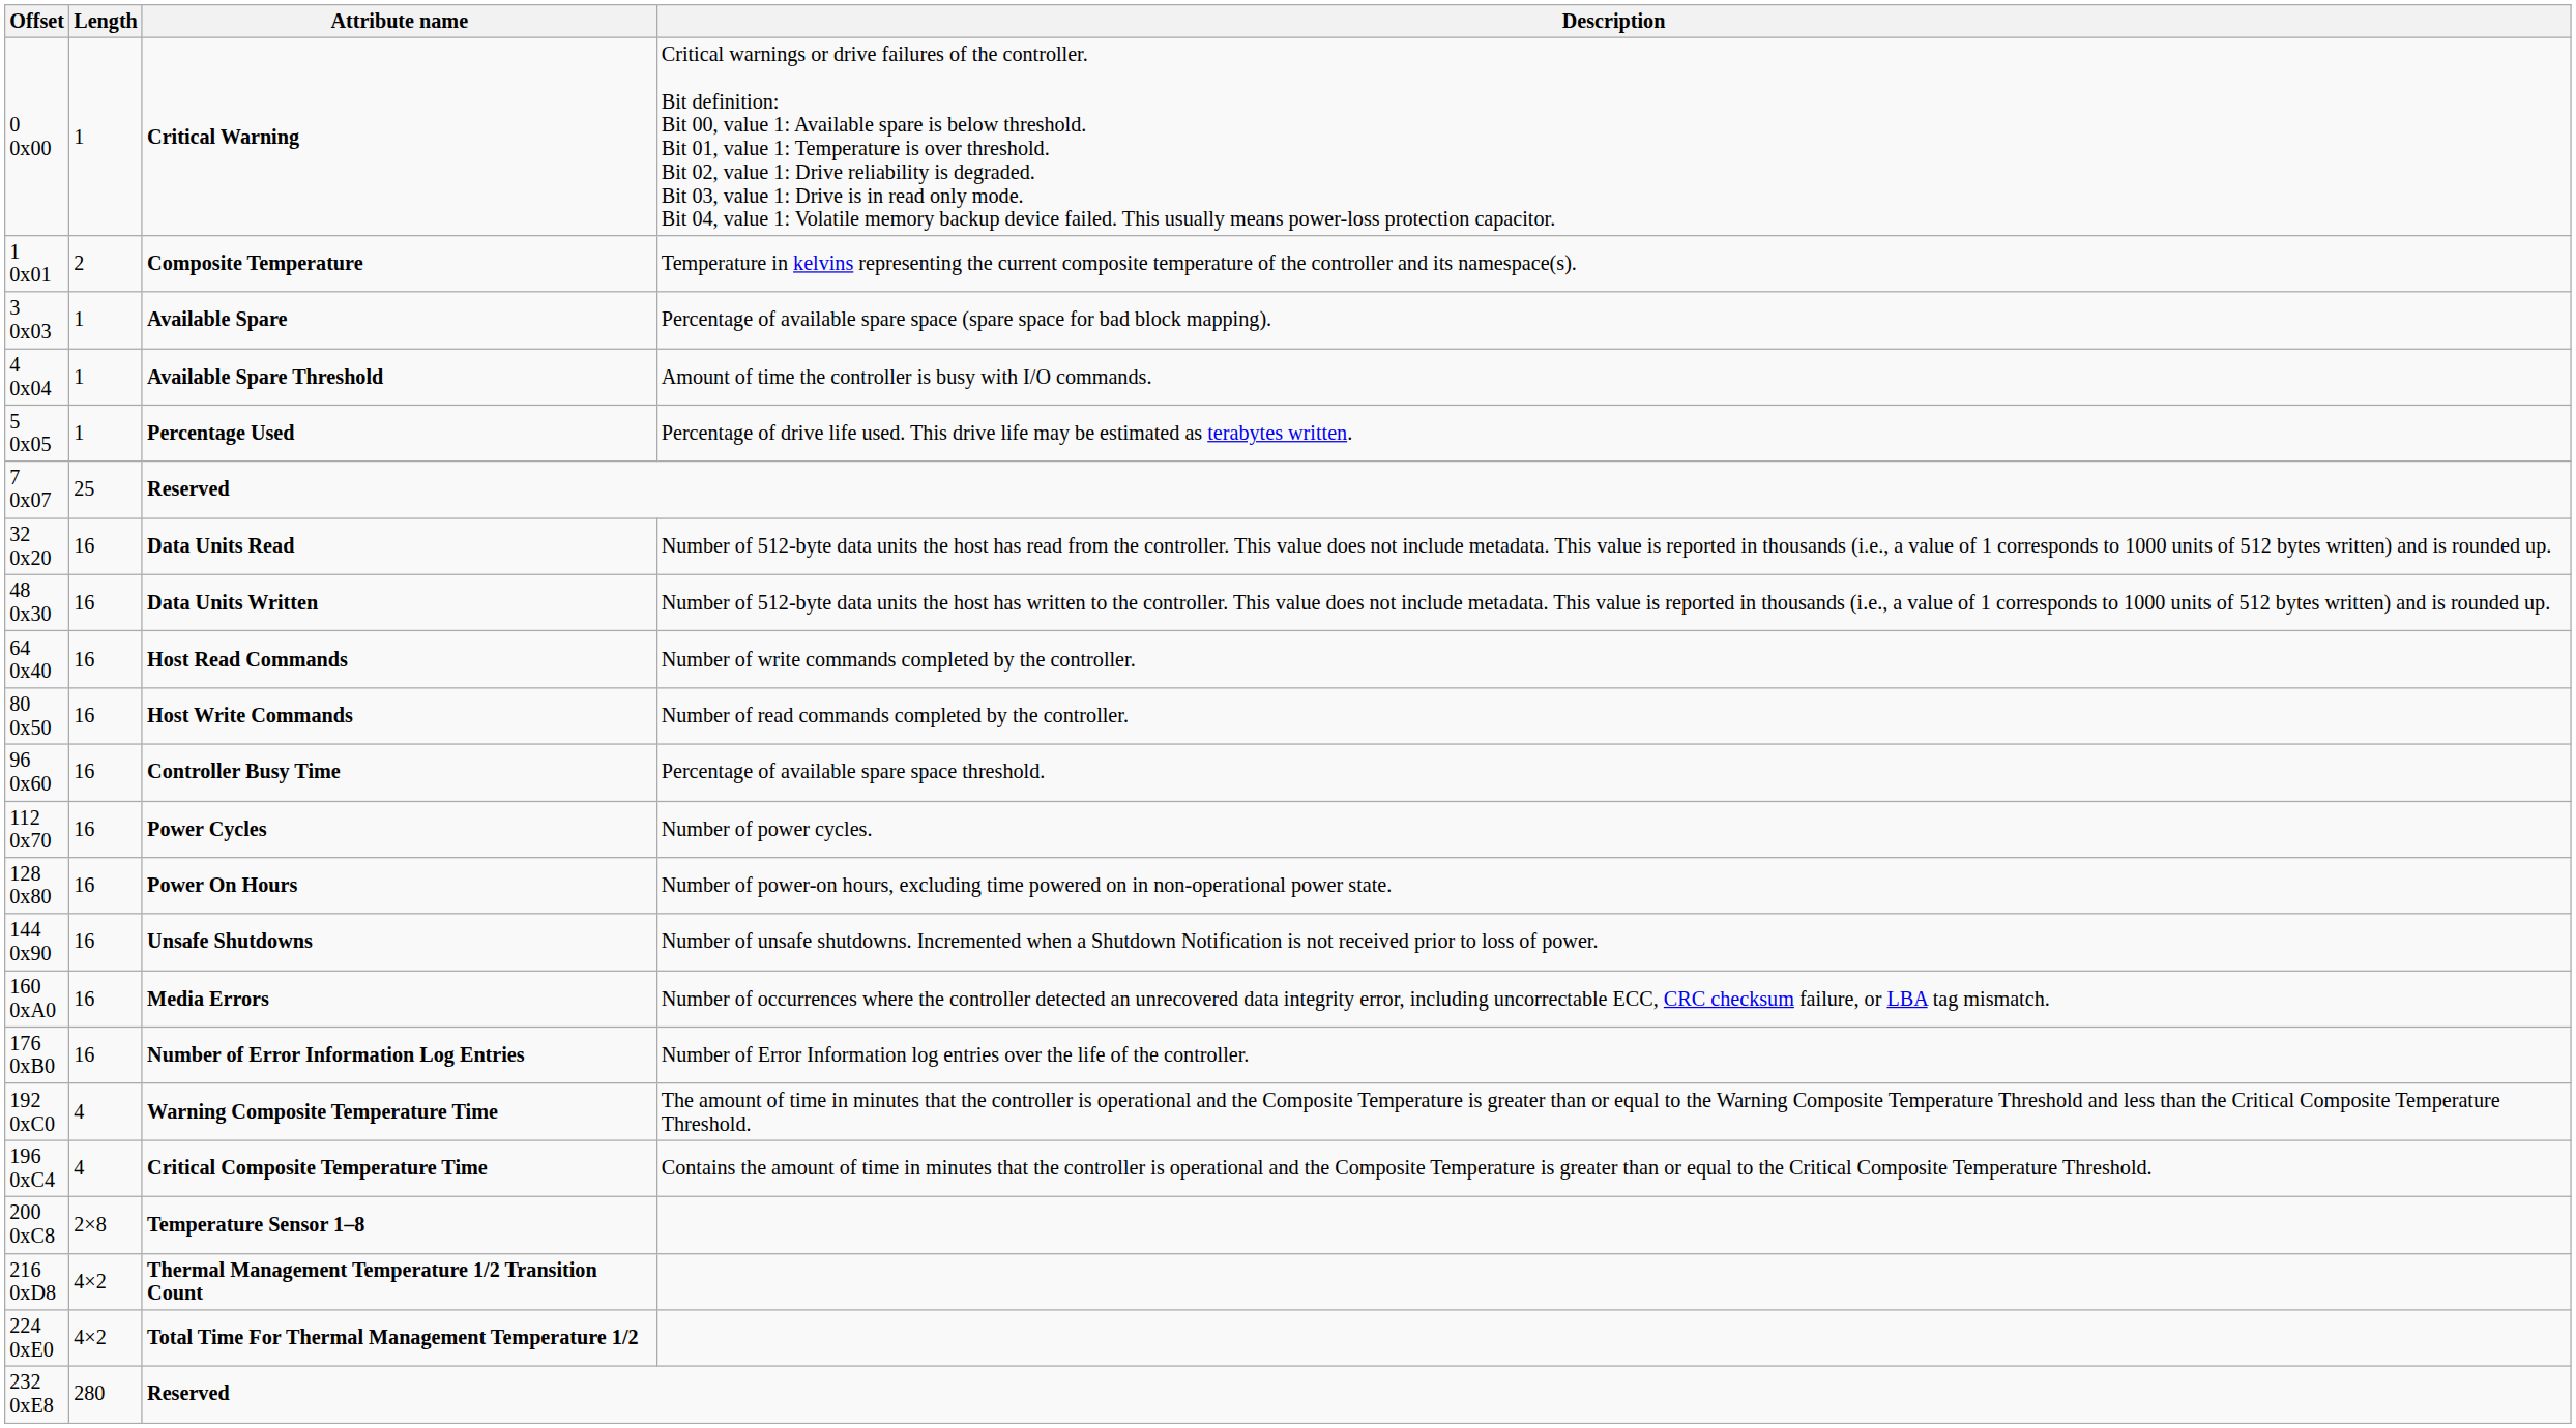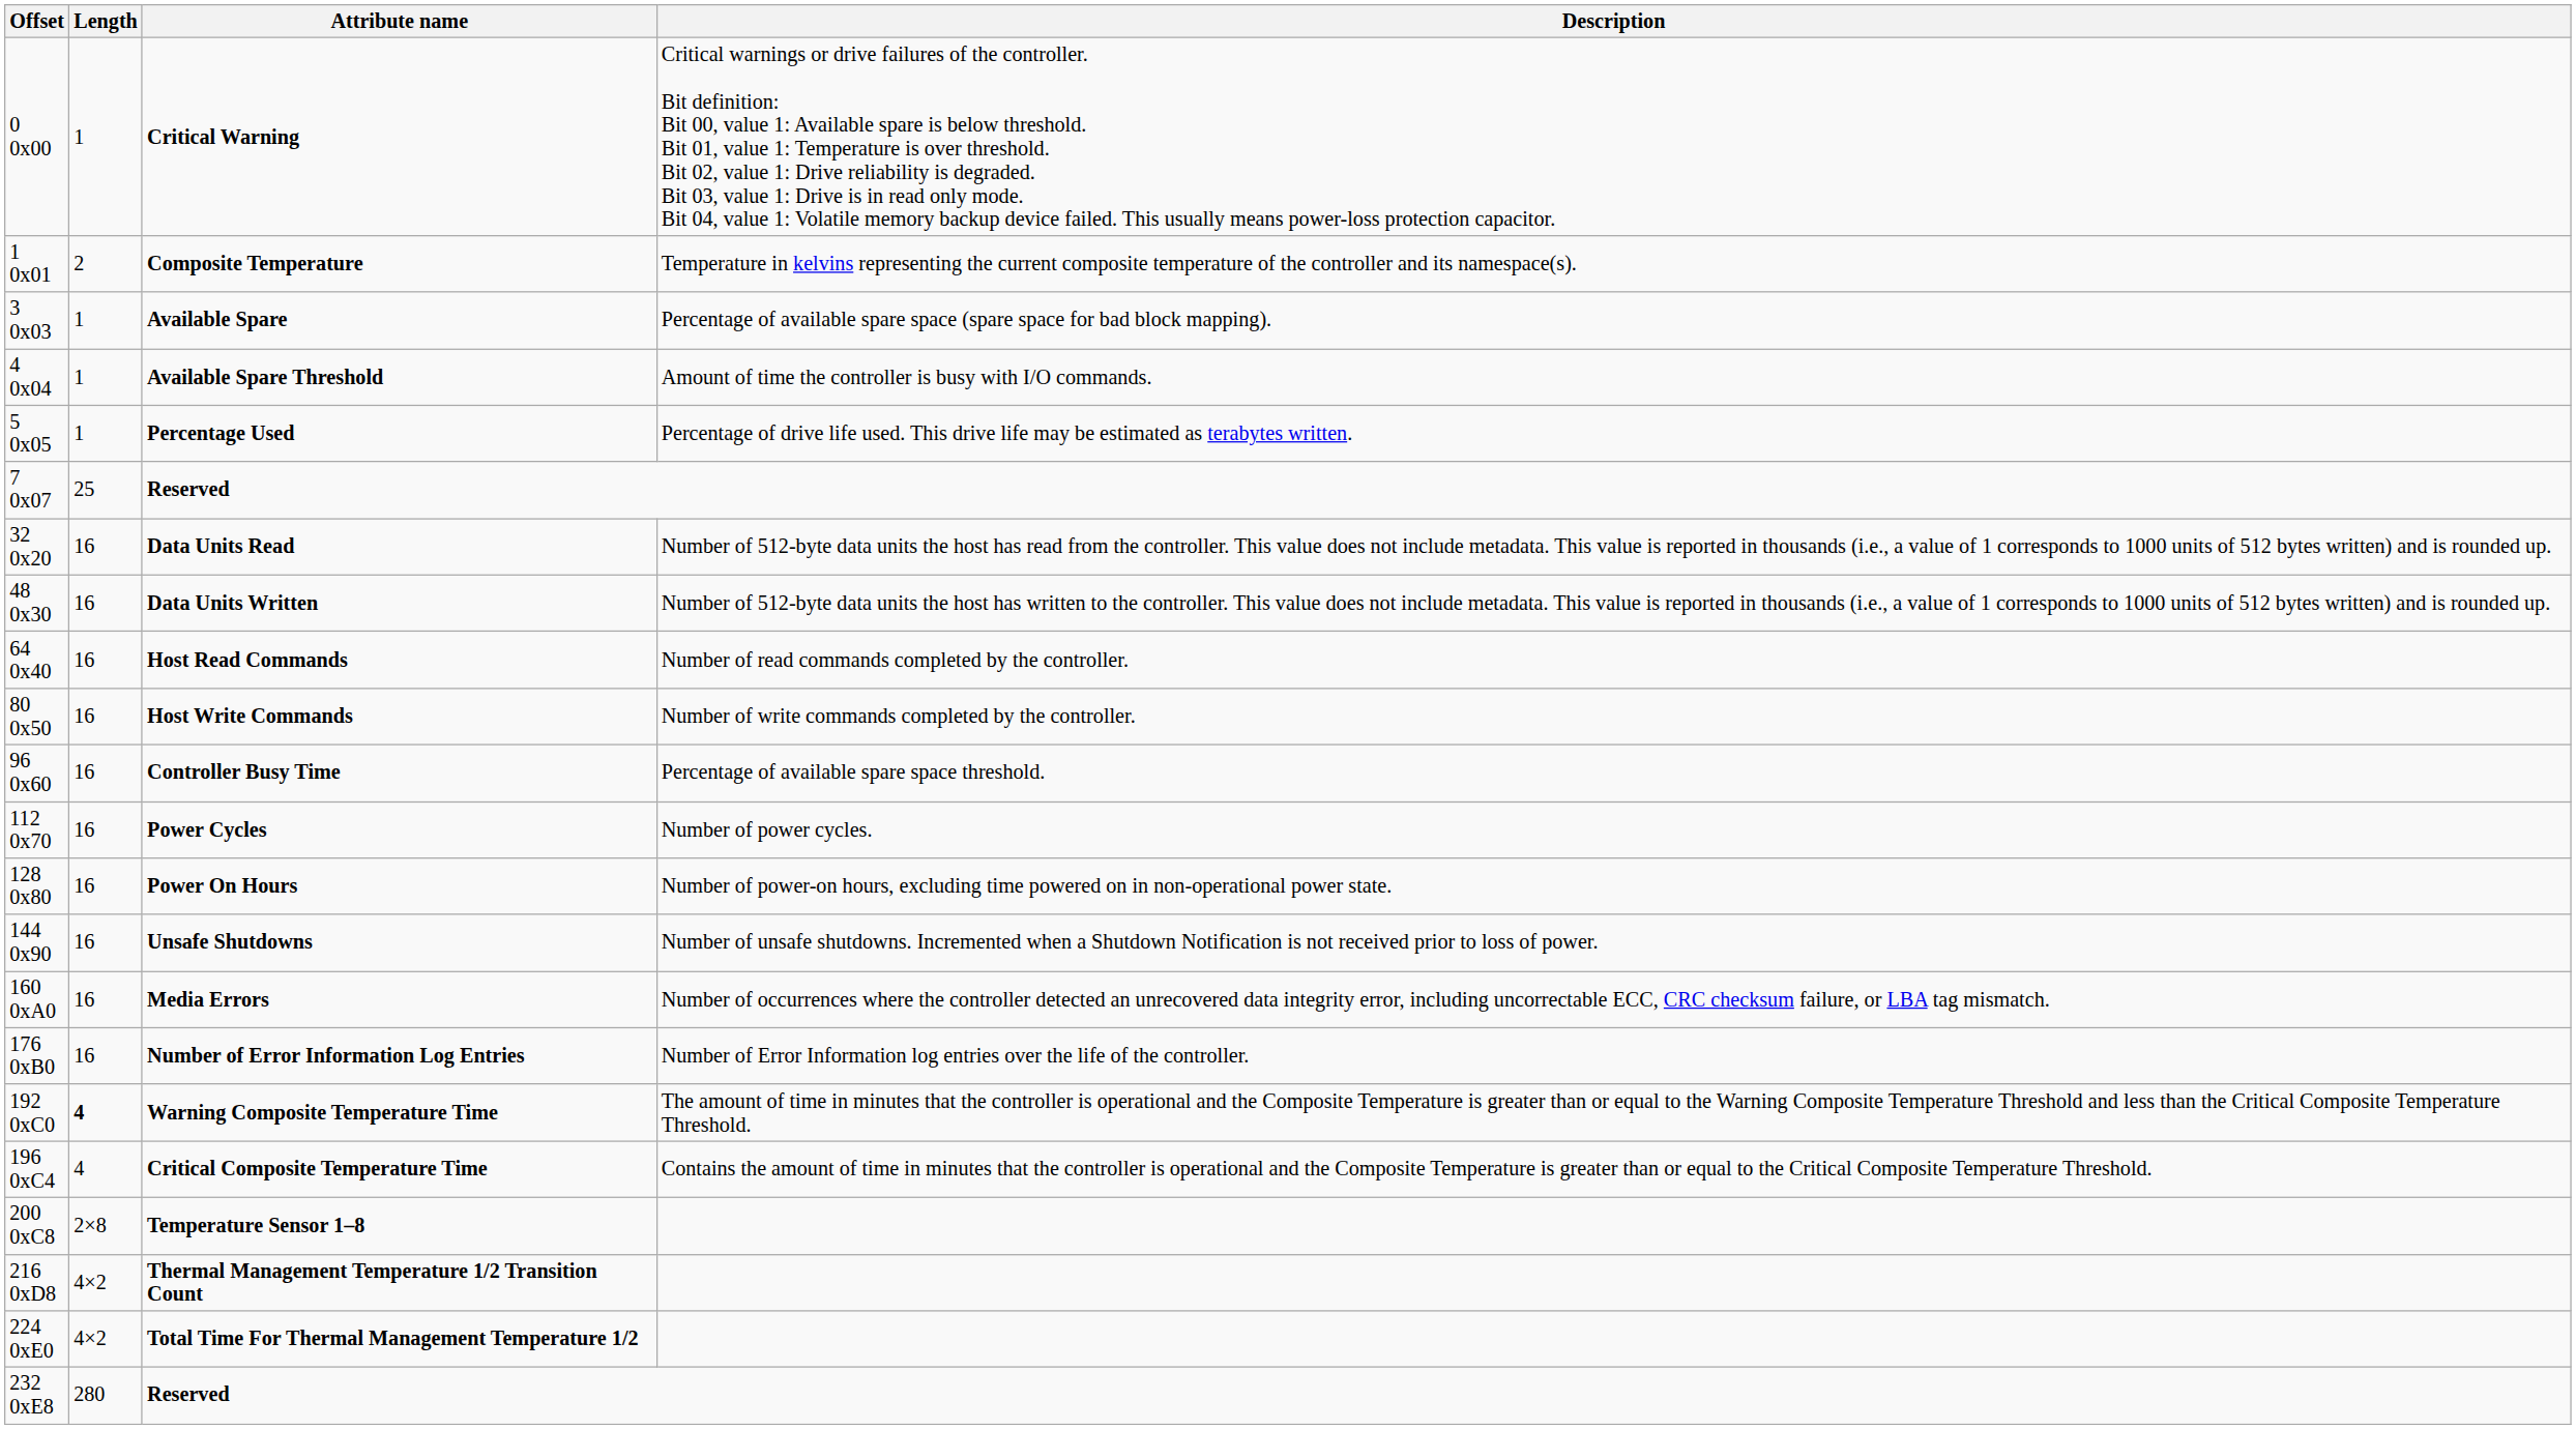 <table class="wikitable sortable">
 <tr>
 <th>Offset</th>
 <th>Length</th>
 <th>Attribute name</th>
 <th>Description</th>
 </tr>
 <tr>
 <td>0<br>0x00</td>
 <td>1</td>
 <td><strong>Critical Warning</strong></td>
 <td>Critical warnings or drive failures of the controller.<br><br>Bit definition:<br>Bit 00, value 1: Available spare is below threshold.<br>Bit 01, value 1: Temperature is over threshold.<br>Bit 02, value 1: Drive reliability is degraded.<br>Bit 03, value 1: Drive is in read only mode.<br>Bit 04, value 1: Volatile memory backup device failed. This usually means power-loss protection capacitor.</td>
 </tr>
 <tr>
 <td>1<br>0x01</td>
 <td>2</td>
 <td><strong>Composite Temperature</strong></td>
 <td>Temperature in <a href='#'>kelvins</a> representing the current composite temperature of the controller and its namespace(s).</td>
 </tr>
 <tr>
 <td>3<br>0x03</td>
 <td>1</td>
 <td><strong>Available Spare</strong></td>
 <td>Percentage of available spare space (spare space for bad block mapping).</td>
 </tr>
 <tr>
 <td>4<br>0x04</td>
 <td>1</td>
 <td><strong>Available Spare Threshold</strong></td>
 <td>Amount of time the controller is busy with I/O commands.</td>
 </tr>
 <tr>
 <td>5<br>0x05</td>
 <td>1</td>
 <td><strong>Percentage Used</strong></td>
 <td>Percentage of drive life used. This drive life may be estimated as <a href='#'>terabytes written</a>.</td>
 </tr>
 <tr>
 <td>7<br>0x07</td>
 <td>25</td>
 <td colspan="2"><strong>Reserved</strong></td>
 </tr>
 <tr>
 <td>32<br>0x20</td>
 <td>16</td>
 <td><strong>Data Units Read</strong></td>
 <td>Number of 512-byte data units the host has read from the controller. This value does not include metadata. This value is reported in thousands (i.e., a value of 1 corresponds to 1000 units of 512 bytes written) and is rounded up.</td>
 </tr>
 <tr>
 <td>48<br>0x30</td>
 <td>16</td>
 <td><strong>Data Units Written</strong></td>
 <td>Number of 512-byte data units the host has written to the controller. This value does not include metadata. This value is reported in thousands (i.e., a value of 1 corresponds to 1000 units of 512 bytes written) and is rounded up.</td>
 </tr>
 <tr>
 <td>64<br>0x40</td>
 <td>16</td>
 <td><strong>Host Read Commands</strong></td>
-<td>Number of write commands completed by the controller.</td>
+<td>Number of read commands completed by the controller.</td>
 </tr>
 <tr>
 <td>80<br>0x50</td>
 <td>16</td>
 <td><strong>Host Write Commands</strong></td>
-<td>Number of read commands completed by the controller.</td>
+<td>Number of write commands completed by the controller.</td>
 </tr>
 <tr>
 <td>96<br>0x60</td>
 <td>16</td>
 <td><strong>Controller Busy Time</strong></td>
 <td>Percentage of available spare space threshold.</td>
 </tr>
 <tr>
 <td>112<br>0x70</td>
 <td>16</td>
 <td><strong>Power Cycles</strong></td>
 <td>Number of power cycles.</td>
 </tr>
 <tr>
 <td>128<br>0x80</td>
 <td>16</td>
 <td><strong>Power On Hours</strong></td>
 <td>Number of power-on hours, excluding time powered on in non-operational power state.</td>
 </tr>
 <tr>
 <td>144<br>0x90</td>
 <td>16</td>
 <td><strong>Unsafe Shutdowns</strong></td>
 <td>Number of unsafe shutdowns. Incremented when a Shutdown Notification is not received prior to loss of power.</td>
 </tr>
 <tr>
 <td>160<br>0xA0</td>
 <td>16</td>
 <td><strong>Media Errors</strong></td>
 <td>Number of occurrences where the controller detected an unrecovered data integrity error, including uncorrectable ECC, <a href='#'>CRC checksum</a> failure, or <a href='#'>LBA</a> tag mismatch.</td>
 </tr>
 <tr>
 <td>176<br>0xB0</td>
 <td>16</td>
 <td><strong>Number of Error Information Log Entries</strong></td>
 <td>Number of Error Information log entries over the life of the controller.</td>
 </tr>
 <tr>
 <td>192<br>0xC0</td>
-<td>4</td>
+<td><strong>4</strong></td>
 <td><strong>Warning Composite Temperature Time</strong></td>
 <td>The amount of time in minutes that the controller is operational and the Composite Temperature is greater than or equal to the Warning Composite Temperature Threshold and less than the Critical Composite Temperature Threshold.</td>
 </tr>
 <tr>
 <td>196<br>0xC4</td>
 <td>4</td>
 <td><strong>Critical Composite Temperature Time</strong></td>
 <td>Contains the amount of time in minutes that the controller is operational and the Composite Temperature is greater than or equal to the Critical Composite Temperature Threshold.</td>
 </tr>
 <tr>
 <td>200<br>0xC8</td>
 <td>2×8</td>
 <td><strong>Temperature Sensor 1–8</strong></td>
 <td></td>
 </tr>
 <tr>
 <td>216<br>0xD8</td>
 <td>4×2</td>
 <td><strong>Thermal Management Temperature 1/2 Transition Count</strong></td>
 <td></td>
 </tr>
 <tr>
 <td>224<br>0xE0</td>
 <td>4×2</td>
 <td><strong>Total Time For Thermal Management Temperature 1/2</strong></td>
 <td></td>
 </tr>
 <tr>
 <td>232<br>0xE8</td>
 <td>280</td>
 <td colspan="2"><strong>Reserved</strong></td>
 </tr>
 </table>
